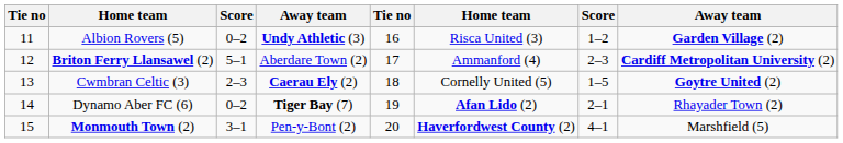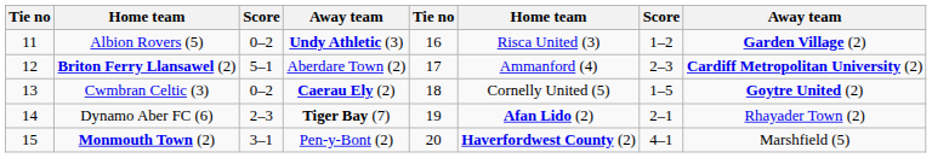 <table class="wikitable" style="text-align: center">
 <tr>
 <th>Tie no</th>
 <th>Home team</th>
 <th>Score</th>
 <th>Away team</th>
 <th>Tie no</th>
 <th>Home team</th>
 <th>Score</th>
 <th>Away team</th>
 </tr>
 <tr>
 <td>11</td>
 <td><a href='#'>Albion Rovers</a> (5)</td>
 <td>0–2 </td>
 <td><strong><a href='#'>Undy Athletic</a></strong> (3)</td>
 <td>16</td>
 <td><a href='#'>Risca United</a> (3)</td>
 <td>1–2</td>
 <td><strong><a href='#'>Garden Village</a></strong> (2)</td>
 </tr>
 <tr>
 <td>12</td>
 <td><strong><a href='#'>Briton Ferry Llansawel</a></strong> (2)</td>
 <td>5–1</td>
 <td><a href='#'>Aberdare Town</a> (2)</td>
 <td>17</td>
 <td><a href='#'>Ammanford</a> (4)</td>
 <td>2–3</td>
 <td><strong><a href='#'>Cardiff Metropolitan University</a></strong> (2)</td>
 </tr>
 <tr>
 <td>13</td>
 <td><a href='#'>Cwmbran Celtic</a> (3)</td>
-<td>2–3</td>
+<td>0–2</td>
 <td><strong><a href='#'>Caerau Ely</a></strong> (2)</td>
 <td>18</td>
 <td>Cornelly United (5)</td>
 <td>1–5</td>
 <td><strong><a href='#'>Goytre United</a></strong> (2)</td>
 </tr>
 <tr>
 <td>14</td>
 <td>Dynamo Aber FC (6)</td>
-<td>0–2</td>
+<td>2–3</td>
 <td><strong>Tiger Bay</strong> (7)</td>
 <td>19</td>
 <td><strong><a href='#'>Afan Lido</a></strong> (2)</td>
 <td>2–1</td>
 <td><a href='#'>Rhayader Town</a> (2)</td>
 </tr>
 <tr>
 <td>15</td>
 <td><strong><a href='#'>Monmouth Town</a></strong> (2)</td>
 <td>3–1</td>
 <td><a href='#'>Pen-y-Bont</a> (2)</td>
 <td>20</td>
 <td><strong><a href='#'>Haverfordwest County</a></strong> (2)</td>
 <td>4–1</td>
 <td>Marshfield (5)</td>
 </tr>
 </table>
